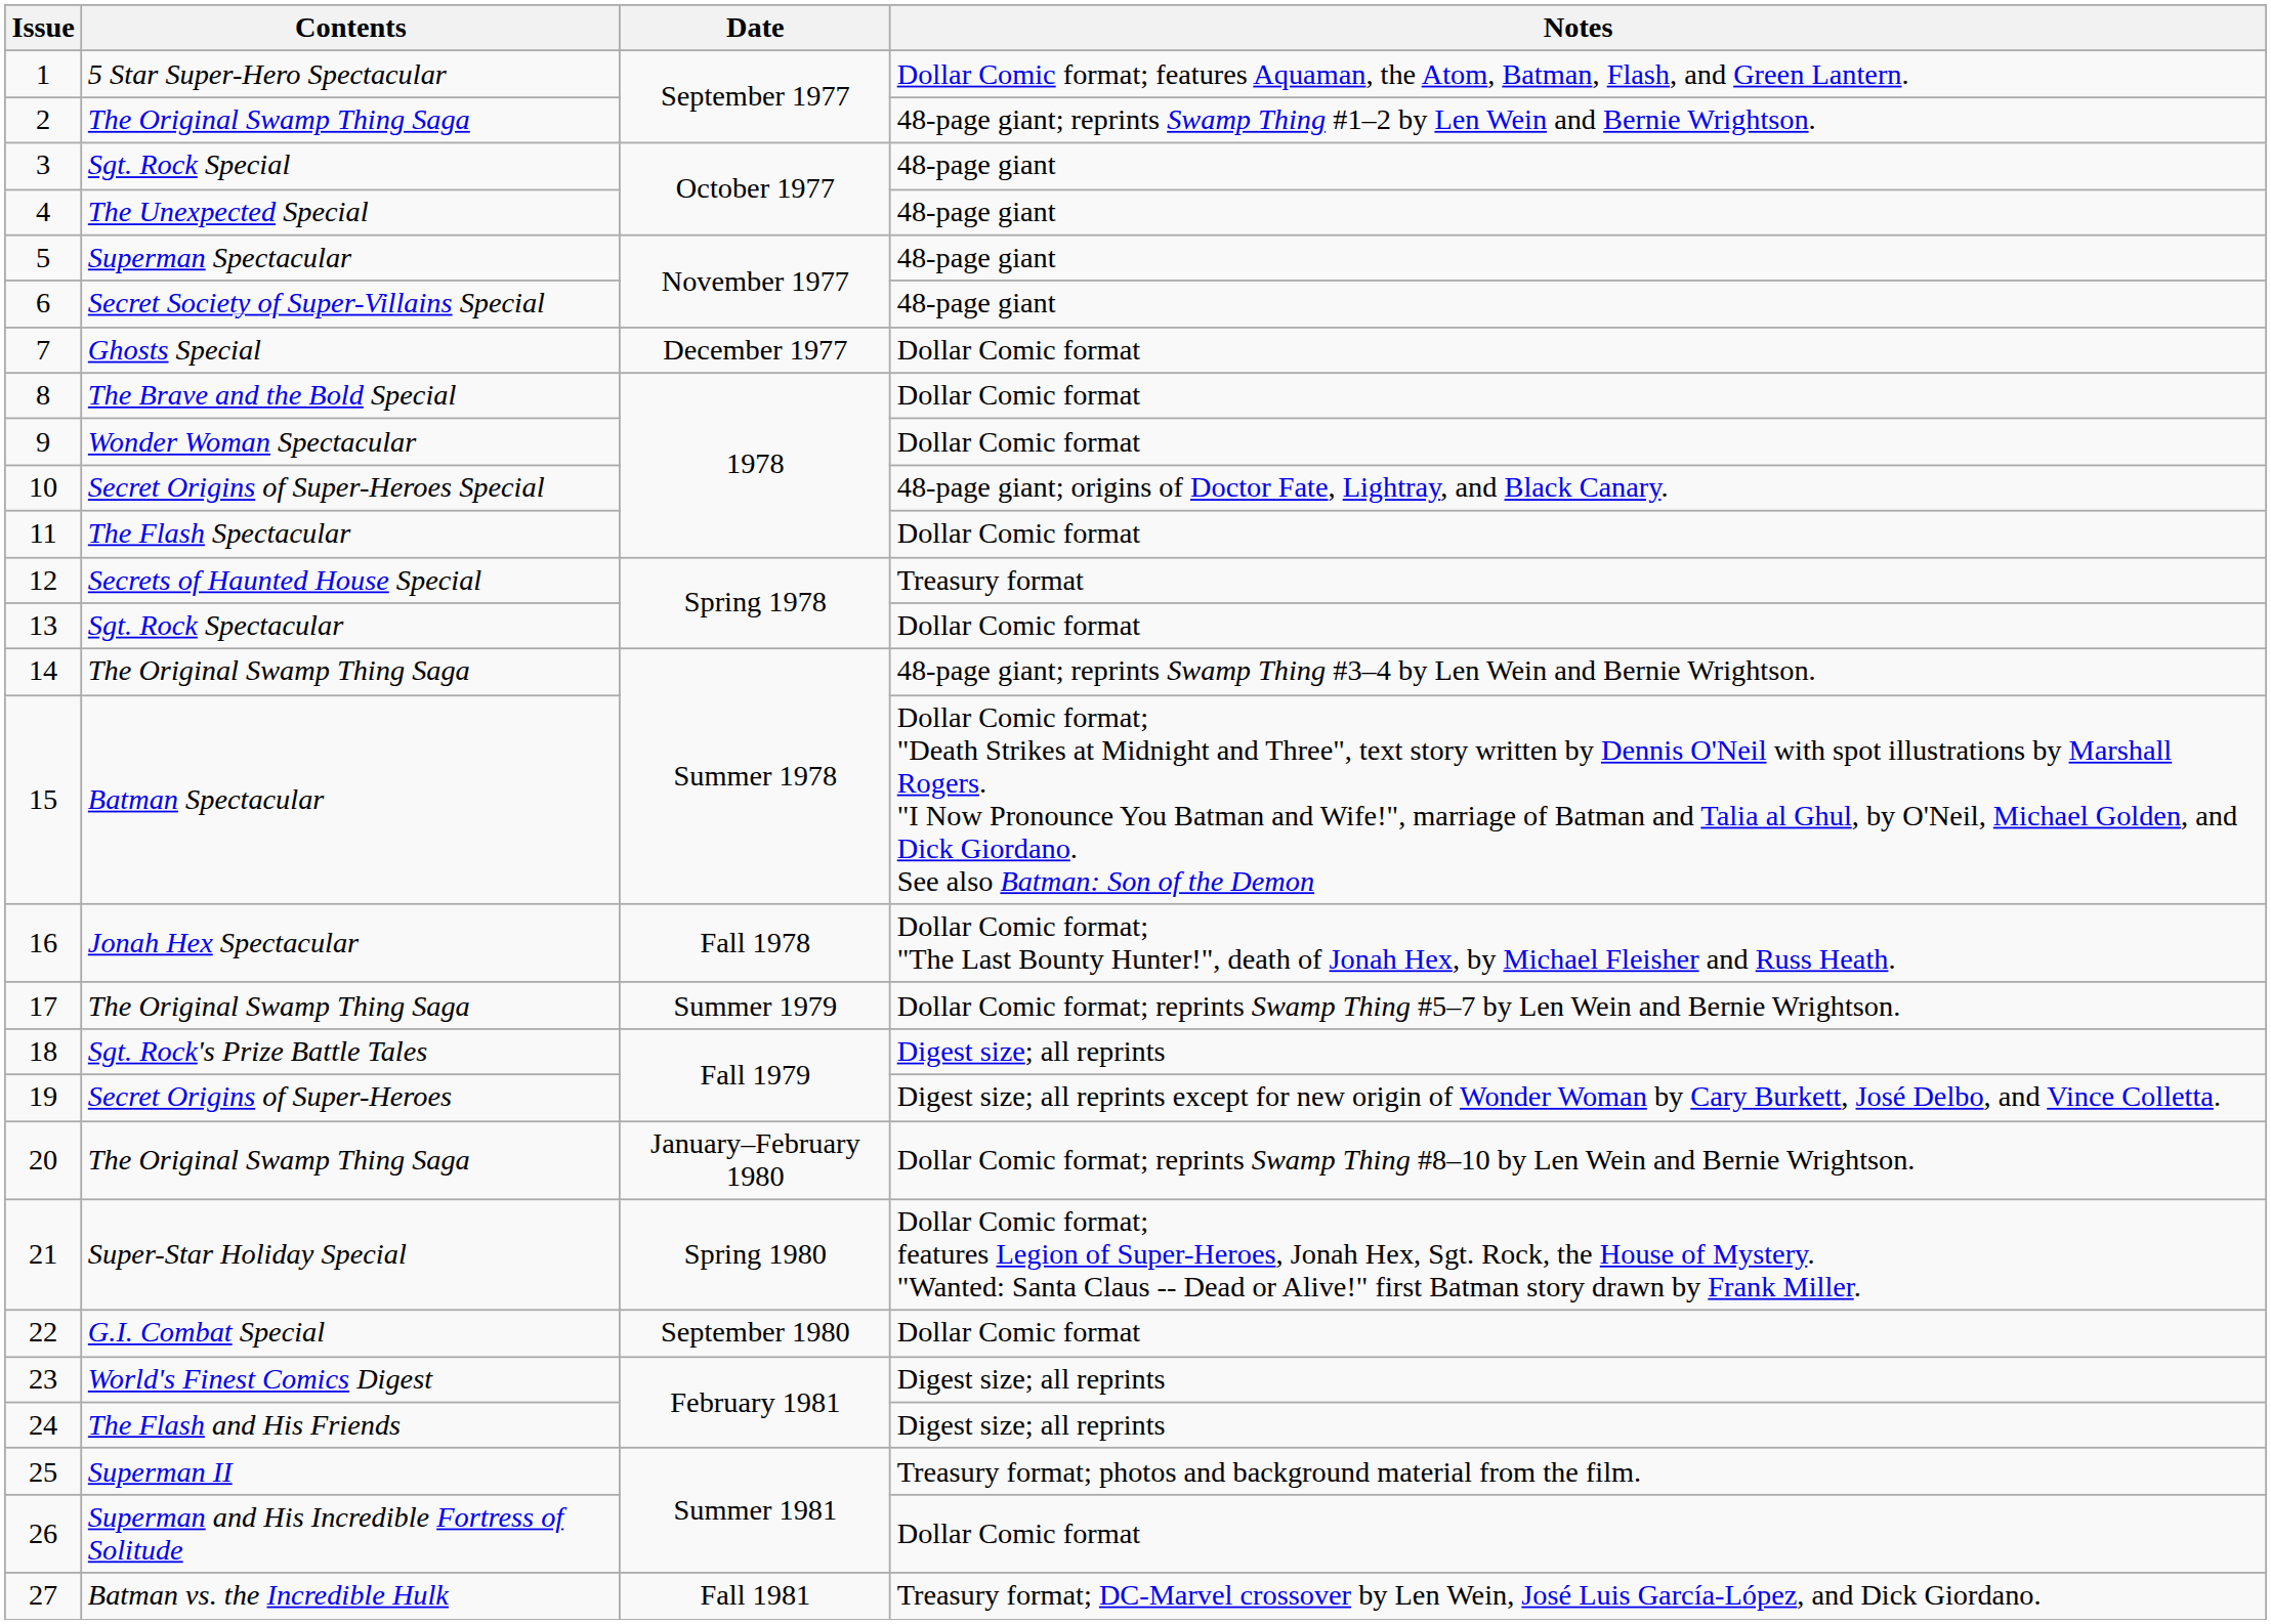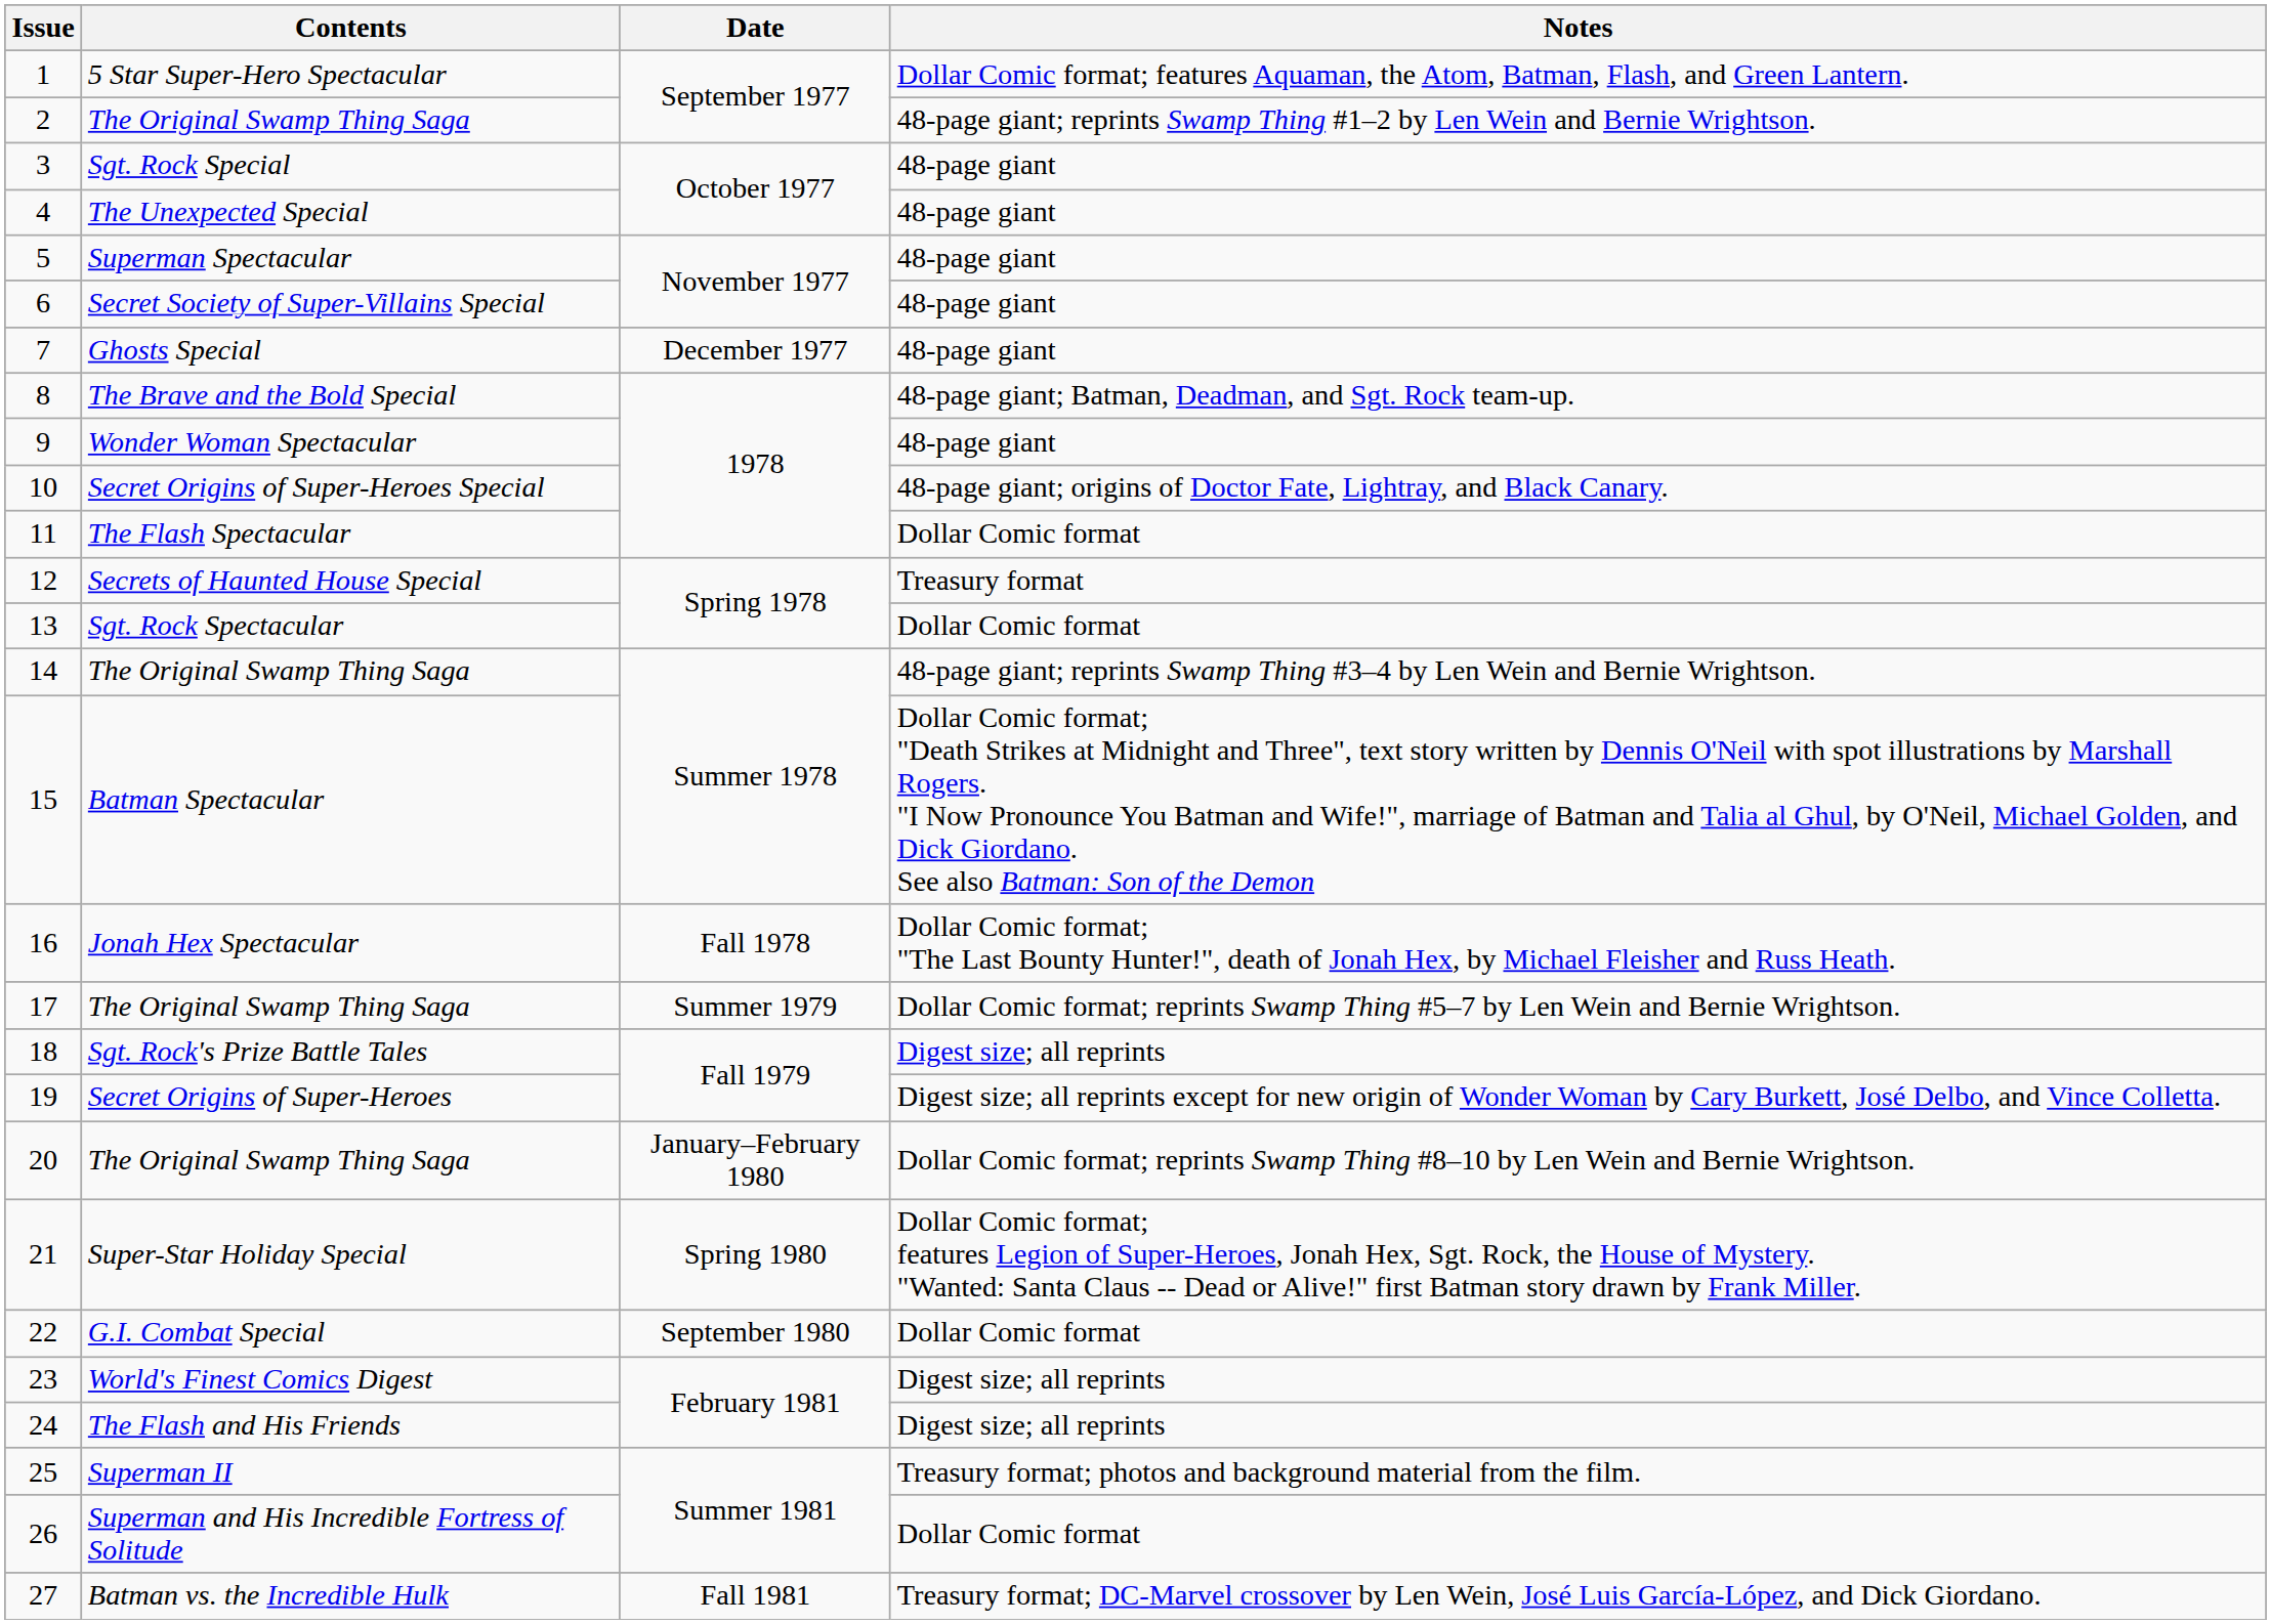 <table class="wikitable">
 <tr>
 <th>Issue</th>
 <th>Contents</th>
 <th>Date</th>
 <th>Notes</th>
 </tr>
 <tr>
 <td align="center">1</td>
 <td><em>5 Star Super-Hero Spectacular</em></td>
 <td rowspan="2" align="center">September 1977</td>
 <td><a href='#'>Dollar Comic</a> format; features <a href='#'>Aquaman</a>, the <a href='#'>Atom</a>, <a href='#'>Batman</a>, <a href='#'>Flash</a>, and <a href='#'>Green Lantern</a>.</td>
 </tr>
 <tr>
 <td align="center">2</td>
 <td><em><a href='#'>The Original Swamp Thing Saga</a></em></td>
 <td>48-page giant; reprints <em><a href='#'>Swamp Thing</a></em> #1–2 by <a href='#'>Len Wein</a> and <a href='#'>Bernie Wrightson</a>.</td>
 </tr>
 <tr>
 <td align="center">3</td>
 <td><em><a href='#'>Sgt. Rock</a> Special</em></td>
 <td rowspan="2" align="center">October 1977</td>
 <td>48-page giant</td>
 </tr>
 <tr>
 <td align="center">4</td>
 <td><em><a href='#'>The Unexpected</a> Special</em></td>
 <td>48-page giant</td>
 </tr>
 <tr>
 <td align="center">5</td>
 <td><em><a href='#'>Superman</a> Spectacular</em></td>
 <td rowspan="2" align="center">November 1977</td>
 <td>48-page giant</td>
 </tr>
 <tr>
 <td align="center">6</td>
 <td><em><a href='#'>Secret Society of Super-Villains</a> Special</em></td>
 <td>48-page giant</td>
 </tr>
 <tr>
 <td align="center">7</td>
 <td><em><a href='#'>Ghosts</a> Special</em></td>
 <td align="center">December 1977</td>
-<td>Dollar Comic format</td>
+<td>48-page giant</td>
 </tr>
 <tr>
 <td align="center">8</td>
 <td><em><a href='#'>The Brave and the Bold</a> Special</em></td>
 <td rowspan="4" align="center">1978</td>
-<td>Dollar Comic format</td>
+<td>48-page giant; Batman, <a href='#'>Deadman</a>, and <a href='#'>Sgt. Rock</a> team-up.</td>
 </tr>
 <tr>
 <td align="center">9</td>
 <td><em><a href='#'>Wonder Woman</a> Spectacular</em></td>
-<td>Dollar Comic format</td>
+<td>48-page giant</td>
 </tr>
 <tr>
 <td align="center">10</td>
 <td><em><a href='#'>Secret Origins</a> of Super-Heroes Special</em></td>
 <td>48-page giant; origins of <a href='#'>Doctor Fate</a>, <a href='#'>Lightray</a>, and <a href='#'>Black Canary</a>.</td>
 </tr>
 <tr>
 <td align="center">11</td>
 <td><em><a href='#'>The Flash</a> Spectacular</em></td>
 <td>Dollar Comic format</td>
 </tr>
 <tr>
 <td align="center">12</td>
 <td><em><a href='#'>Secrets of Haunted House</a> Special</em></td>
 <td rowspan="2" align="center">Spring 1978</td>
 <td>Treasury format</td>
 </tr>
 <tr>
 <td align="center">13</td>
 <td><em><a href='#'>Sgt. Rock</a> Spectacular</em></td>
 <td>Dollar Comic format</td>
 </tr>
 <tr>
 <td align="center">14</td>
 <td><em>The Original Swamp Thing Saga</em></td>
 <td rowspan="2" align="center">Summer 1978</td>
 <td>48-page giant; reprints <em>Swamp Thing</em> #3–4 by Len Wein and Bernie Wrightson.</td>
 </tr>
 <tr>
 <td align="center">15</td>
 <td><em><a href='#'>Batman</a> Spectacular</em></td>
 <td>Dollar Comic format;<br>"Death Strikes at Midnight and Three", text story written by <a href='#'>Dennis O'Neil</a> with spot illustrations by <a href='#'>Marshall Rogers</a>.<br>"I Now Pronounce You Batman and Wife!", marriage of Batman and <a href='#'>Talia al Ghul</a>, by O'Neil, <a href='#'>Michael Golden</a>, and <a href='#'>Dick Giordano</a>.<br> See also <em><a href='#'>Batman: Son of the Demon</a></em></td>
 </tr>
 <tr>
 <td align="center">16</td>
 <td><em><a href='#'>Jonah Hex</a> Spectacular</em></td>
 <td align="center">Fall 1978</td>
 <td>Dollar Comic format;<br>"The Last Bounty Hunter!", death of <a href='#'>Jonah Hex</a>, by <a href='#'>Michael Fleisher</a> and <a href='#'>Russ Heath</a>.</td>
 </tr>
 <tr>
 <td align="center">17</td>
 <td><em>The Original Swamp Thing Saga</em></td>
 <td align="center">Summer 1979</td>
 <td>Dollar Comic format; reprints <em>Swamp Thing</em> #5–7 by Len Wein and Bernie Wrightson.</td>
 </tr>
 <tr>
 <td align="center">18</td>
 <td><em><a href='#'>Sgt. Rock</a>'s Prize Battle Tales</em></td>
 <td rowspan="2" align="center">Fall 1979</td>
 <td><a href='#'>Digest size</a>; all reprints</td>
 </tr>
 <tr>
 <td align="center">19</td>
 <td><em><a href='#'>Secret Origins</a> of Super-Heroes</em></td>
 <td>Digest size; all reprints except for new origin of <a href='#'>Wonder Woman</a> by <a href='#'>Cary Burkett</a>, <a href='#'>José Delbo</a>, and <a href='#'>Vince Colletta</a>.</td>
 </tr>
 <tr>
 <td align="center">20</td>
 <td><em>The Original Swamp Thing Saga</em></td>
 <td align="center">January–February 1980</td>
 <td>Dollar Comic format; reprints <em>Swamp Thing</em> #8–10 by Len Wein and Bernie Wrightson.</td>
 </tr>
 <tr>
 <td align="center">21</td>
 <td><em>Super-Star Holiday Special</em></td>
 <td align="center">Spring 1980</td>
 <td>Dollar Comic format;<br> features <a href='#'>Legion of Super-Heroes</a>, Jonah Hex, Sgt. Rock, the <a href='#'>House of Mystery</a>.<br>"Wanted: Santa Claus -- Dead or Alive!" first Batman story drawn by <a href='#'>Frank Miller</a>.</td>
 </tr>
 <tr>
 <td align="center">22</td>
 <td><em><a href='#'>G.I. Combat</a> Special</em></td>
 <td align="center">September 1980</td>
 <td>Dollar Comic format</td>
 </tr>
 <tr>
 <td align="center">23</td>
 <td><em><a href='#'>World's Finest Comics</a> Digest</em></td>
 <td rowspan="2" align="center">February 1981</td>
 <td>Digest size; all reprints</td>
 </tr>
 <tr>
 <td align="center">24</td>
 <td><em><a href='#'>The Flash</a> and His Friends</em></td>
 <td>Digest size; all reprints</td>
 </tr>
 <tr>
 <td align="center">25</td>
 <td><em><a href='#'>Superman II</a></em></td>
 <td rowspan="2" align="center">Summer 1981</td>
 <td>Treasury format; photos and background material from the film.</td>
 </tr>
 <tr>
 <td align="center">26</td>
 <td><em><a href='#'>Superman</a> and His Incredible <a href='#'>Fortress of Solitude</a></em></td>
 <td>Dollar Comic format</td>
 </tr>
 <tr>
 <td align="center">27</td>
 <td><em>Batman vs. the <a href='#'>Incredible Hulk</a></em></td>
 <td align="center">Fall 1981</td>
 <td>Treasury format; <a href='#'>DC-Marvel crossover</a> by Len Wein, <a href='#'>José Luis García-López</a>, and Dick Giordano.</td>
 </tr>
 </table>
